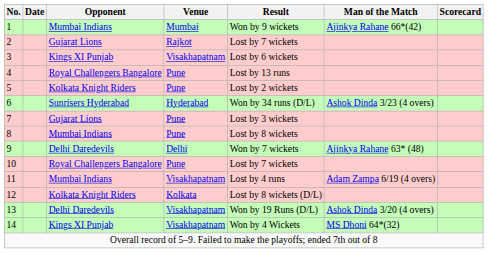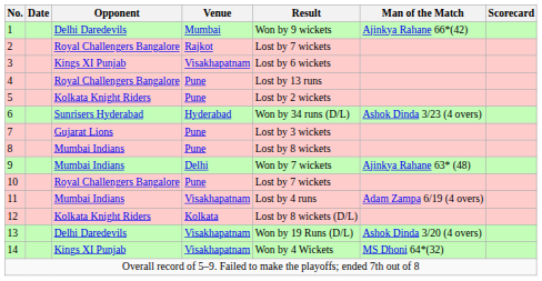 <table class="wikitable sortable">
 <tr>
 <th>No.</th>
 <th>Date</th>
 <th>Opponent</th>
 <th>Venue</th>
 <th>Result</th>
 <th>Man of the Match</th>
 <th>Scorecard</th>
 </tr>
 <tr style="background:#c3fdb8;">
 <td>1</td>
 <td></td>
-<td><a href='#'>Mumbai Indians</a></td>
+<td><a href='#'>Delhi Daredevils</a></td>
 <td><a href='#'>Mumbai</a></td>
 <td>Won by 9 wickets</td>
 <td><a href='#'>Ajinkya Rahane</a> 66*(42)</td>
 <td></td>
 </tr>
 <tr style="background:#fcc;">
 <td>2</td>
 <td></td>
-<td><a href='#'>Gujarat Lions</a></td>
+<td><a href='#'>Royal Challengers Bangalore</a></td>
 <td><a href='#'>Rajkot</a></td>
 <td>Lost by 7 wickets</td>
 <td></td>
 <td></td>
 </tr>
 <tr style="background:#fcc;">
 <td>3</td>
 <td></td>
 <td><a href='#'>Kings XI Punjab</a></td>
 <td><a href='#'>Visakhapatnam</a></td>
 <td>Lost by 6 wickets</td>
 <td></td>
 <td></td>
 </tr>
 <tr style="background:#fcc;">
 <td>4</td>
 <td></td>
 <td><a href='#'>Royal Challengers Bangalore</a></td>
 <td><a href='#'>Pune</a></td>
 <td>Lost by 13 runs</td>
 <td></td>
 <td></td>
 </tr>
 <tr style="background:#fcc;">
 <td>5</td>
 <td></td>
 <td><a href='#'>Kolkata Knight Riders</a></td>
 <td><a href='#'>Pune</a></td>
 <td>Lost by 2 wickets</td>
 <td></td>
 <td></td>
 </tr>
 <tr style="background:#c3fdb8;">
 <td>6</td>
 <td></td>
 <td><a href='#'>Sunrisers Hyderabad</a></td>
 <td><a href='#'>Hyderabad</a></td>
 <td>Won by 34 runs (D/L)</td>
 <td><a href='#'>Ashok Dinda</a> 3/23 (4 overs)</td>
 <td></td>
 </tr>
 <tr style="background:#fcc;">
 <td>7</td>
 <td></td>
 <td><a href='#'>Gujarat Lions</a></td>
 <td><a href='#'>Pune</a></td>
 <td>Lost by 3 wickets</td>
 <td></td>
 <td></td>
 </tr>
 <tr style="background:#fcc;">
 <td>8</td>
 <td></td>
 <td><a href='#'>Mumbai Indians</a></td>
 <td><a href='#'>Pune</a></td>
 <td>Lost by 8 wickets</td>
 <td></td>
 <td></td>
 </tr>
 <tr style="background:#c3fdb8;">
 <td>9</td>
 <td></td>
-<td><a href='#'>Delhi Daredevils</a></td>
+<td><a href='#'>Mumbai Indians</a></td>
 <td><a href='#'>Delhi</a></td>
 <td>Won by 7 wickets</td>
 <td><a href='#'>Ajinkya Rahane</a> 63* (48)</td>
 <td></td>
 </tr>
 <tr style="background:#fcc;">
 <td>10</td>
 <td></td>
 <td><a href='#'>Royal Challengers Bangalore</a></td>
 <td><a href='#'>Pune</a></td>
 <td>Lost by 7 wickets</td>
 <td></td>
 <td></td>
 </tr>
 <tr style="background:#fcc;">
 <td>11</td>
 <td></td>
 <td><a href='#'>Mumbai Indians</a></td>
 <td><a href='#'>Visakhapatnam</a></td>
 <td>Lost by 4 runs</td>
 <td><a href='#'>Adam Zampa</a> 6/19 (4 overs)</td>
 <td></td>
 </tr>
 <tr style="background:#fcc;">
 <td>12</td>
 <td></td>
 <td><a href='#'>Kolkata Knight Riders</a></td>
 <td><a href='#'>Kolkata</a></td>
 <td>Lost by 8 wickets (D/L)</td>
 <td></td>
 <td></td>
 </tr>
 <tr style="background:#c3fdb8;">
 <td>13</td>
 <td></td>
 <td><a href='#'>Delhi Daredevils</a></td>
 <td><a href='#'>Visakhapatnam</a></td>
 <td>Won by 19 Runs (D/L)</td>
 <td><a href='#'>Ashok Dinda</a> 3/20 (4 overs)</td>
 <td></td>
 </tr>
 <tr style="background:#c3fdb8;">
 <td>14</td>
 <td></td>
 <td><a href='#'>Kings XI Punjab</a></td>
 <td><a href='#'>Visakhapatnam</a></td>
 <td>Won by 4 Wickets</td>
 <td><a href='#'>MS Dhoni</a> 64*(32)</td>
 <td></td>
 </tr>
 <tr>
 <td colspan="7" style="text-align:center;">Overall record of 5–9. Failed to make the playoffs; ended 7th out of 8</td>
 </tr>
 </table>
